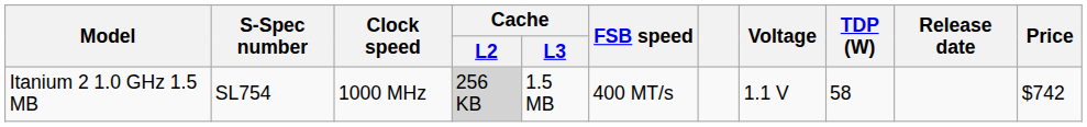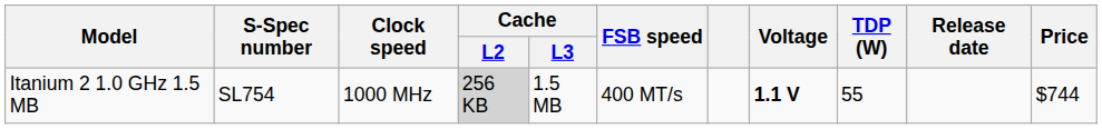 <table class="wikitable" style="font-size:97%;">
 <tr>
 <th width="15%" rowspan=2>Model</th>
 <th width="9%"  rowspan=2>S-Spec number</th>
 <th width="7%" rowspan=2>Clock speed</th>
 <th width="10%" colspan=2>Cache</th>
 <th width="8%"  rowspan=2><a href='#'>FSB</a> speed</th>
 <th width="3%"  rowspan=2></th>
 <th width="3%" rowspan=2>Voltage</th>
 <th width="5%"  rowspan=2><a href='#'>TDP</a> (W)</th>
 <th width="9%" rowspan=2>Release date</th>
 <th width="3%"  rowspan=2>Price</th>
 </tr>
 <tr>
 <th><a href='#'>L2</a></th>
 <th><a href='#'>L3</a></th>
 </tr>
 <tr>
 <td> Itanium 2 1.0 GHz 1.5 MB</td>
 <td>SL754</td>
 <td>1000 MHz</td>
 <td style="background: lightgrey;">256 KB</td>
 <td>1.5 MB</td>
 <td>400 MT/s</td>
 <td></td>
-<td>1.1 V</td>
-<td>58</td>
+<td><strong>1.1 V</strong></td>
+<td>55</td>
 <td></td>
-<td>$742</td>
+<td>$744</td>
 </tr>
 </table>
